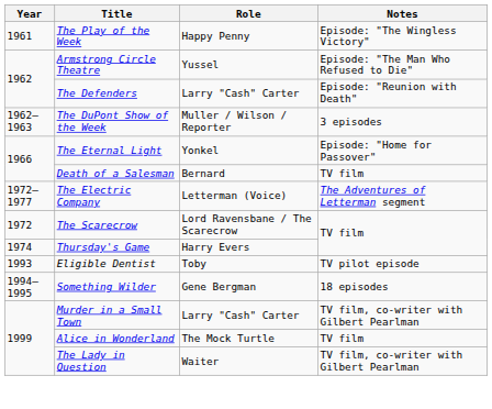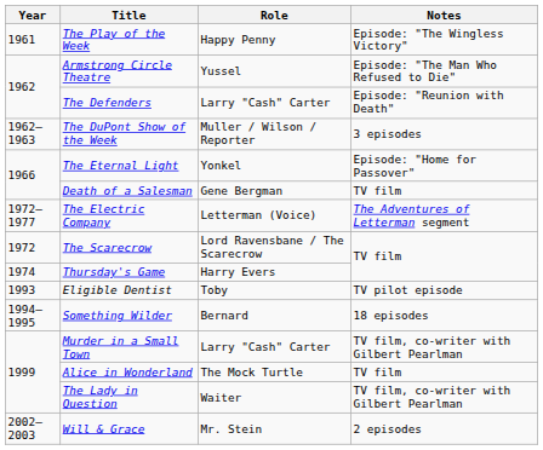 <table class="wikitable sortable">
 <tr>
 <th>Year</th>
 <th>Title</th>
 <th>Role</th>
 <th class="unsortable">Notes</th>
 </tr>
 <tr>
 <td>1961</td>
 <td><em><a href='#'>The Play of the Week</a></em></td>
 <td>Happy Penny</td>
 <td>Episode: "The Wingless Victory"</td>
 </tr>
 <tr>
 <td rowspan="2">1962</td>
 <td><em><a href='#'>Armstrong Circle Theatre</a></em></td>
 <td>Yussel</td>
 <td>Episode: "The Man Who Refused to Die"</td>
 </tr>
 <tr>
 <td><em><a href='#'>The Defenders</a></em></td>
 <td>Larry "Cash" Carter</td>
 <td>Episode: "Reunion with Death"</td>
 </tr>
 <tr>
 <td>1962–1963</td>
 <td><em><a href='#'>The DuPont Show of the Week</a></em></td>
 <td>Muller / Wilson / Reporter</td>
 <td>3 episodes</td>
 </tr>
 <tr>
 <td rowspan="2">1966</td>
 <td><em><a href='#'>The Eternal Light</a></em></td>
 <td>Yonkel</td>
 <td>Episode: "Home for Passover"</td>
 </tr>
 <tr>
 <td><em><a href='#'>Death of a Salesman</a></em></td>
-<td>Bernard</td>
+<td>Gene Bergman</td>
 <td>TV film</td>
 </tr>
 <tr>
 <td>1972–1977</td>
 <td><em><a href='#'>The Electric Company</a></em></td>
 <td>Letterman (Voice)</td>
 <td><em><a href='#'>The Adventures of Letterman</a></em> segment</td>
 </tr>
 <tr>
 <td>1972</td>
 <td><em><a href='#'>The Scarecrow</a></em></td>
 <td>Lord Ravensbane / The Scarecrow</td>
 <td rowspan="2">TV film</td>
 </tr>
 <tr>
 <td>1974</td>
 <td><em><a href='#'>Thursday's Game</a></em></td>
 <td>Harry Evers</td>
 </tr>
 <tr>
 <td>1993</td>
 <td><em>Eligible Dentist</em></td>
 <td>Toby</td>
 <td>TV pilot episode</td>
 </tr>
 <tr>
 <td>1994–1995</td>
 <td><em><a href='#'>Something Wilder</a></em></td>
-<td>Gene Bergman</td>
+<td>Bernard</td>
 <td>18 episodes</td>
 </tr>
 <tr>
 <td rowspan="3">1999</td>
 <td><em><a href='#'>Murder in a Small Town</a></em></td>
 <td>Larry "Cash" Carter</td>
 <td>TV film, co-writer with Gilbert Pearlman</td>
 </tr>
 <tr>
 <td><em><a href='#'>Alice in Wonderland</a></em></td>
 <td>The Mock Turtle</td>
 <td>TV film</td>
 </tr>
 <tr>
 <td><em><a href='#'>The Lady in Question</a></em></td>
 <td>Waiter</td>
 <td>TV film, co-writer with Gilbert Pearlman</td>
 </tr>
+<tr>
+<td>2002–2003</td>
+<td><em><a href='#'>Will & Grace</a></em></td>
+<td>Mr. Stein</td>
+<td>2 episodes</td>
+</tr>
 </table>
